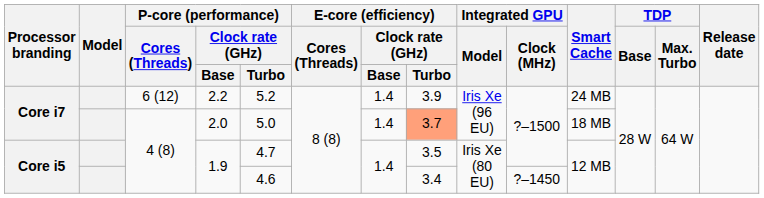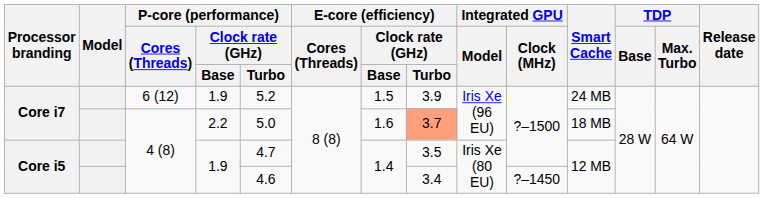 <table class="wikitable sortable nowrap" style="text-align: center;">
 <tr>
 <th class="unsortable" rowspan="3">Processor<br>branding</th>
 <th rowspan="3">Model</th>
 <th colspan="3">P-core (performance)</th>
 <th colspan="3">E-core (efficiency)</th>
 <th colspan="2">Integrated <a href='#'>GPU</a></th>
 <th class="unsortable" rowspan="3"><a href='#'>Smart<br>Cache</a></th>
 <th colspan="2"><a href='#'>TDP</a></th>
 <th rowspan="3">Release<br>date</th>
 </tr>
 <tr>
 <th class="unsortable" rowspan="2"><a href='#'>Cores</a><br>(<a href='#'>Threads</a>)</th>
 <th colspan="2"><a href='#'>Clock rate</a> (GHz)</th>
 <th class="unsortable" rowspan="2">Cores<br>(Threads)</th>
 <th colspan="2">Clock rate (GHz)</th>
 <th class="unsortable" rowspan="2">Model</th>
 <th class="unsortable" rowspan="2">Clock (MHz)</th>
 <th rowspan="2">Base</th>
 <th class="unsortable" rowspan="2">Max.<br>Turbo</th>
 </tr>
 <tr>
 <th class="unsortable">Base</th>
 <th class="unsortable">Turbo</th>
 <th class="unsortable">Base</th>
 <th class="unsortable">Turbo</th>
 </tr>
 <tr>
 <th rowspan=2>Core i7</th>
 <th style="text-align:left;" data-sort-value="sku4"></th>
 <td>6 (12)</td>
-<td>2.2</td>
+<td>1.9</td>
 <td>5.2</td>
 <td rowspan=4>8 (8)</td>
-<td>1.4</td>
+<td>1.5</td>
 <td>3.9</td>
 <td rowspan=2><a href='#'>Iris Xe</a><br>(96 EU)</td>
 <td rowspan=3>?–1500</td>
 <td>24 MB</td>
 <td rowspan=4>28 W</td>
 <td rowspan=4>64 W</td>
 <td rowspan=4></td>
 </tr>
 <tr>
 <th style="text-align:left;" data-sort-value="sku3"></th>
 <td rowspan=3>4 (8)</td>
-<td>2.0</td>
+<td>2.2</td>
 <td>5.0</td>
-<td>1.4</td>
+<td>1.6</td>
 <td style="background: lightsalmon;">3.7</td>
 <td>18 MB</td>
 </tr>
 <tr>
 <th rowspan=2>Core i5</th>
 <th style="text-align:left;" data-sort-value="sku2"></th>
 <td rowspan=2>1.9</td>
 <td>4.7</td>
 <td rowspan=2>1.4</td>
 <td>3.5</td>
 <td rowspan=2>Iris Xe<br>(80 EU)</td>
 <td rowspan=2>12 MB</td>
 </tr>
 <tr>
 <th style="text-align:left;" data-sort-value="sku1"></th>
 <td>4.6</td>
 <td>3.4</td>
 <td>?–1450</td>
 </tr>
 </table>
